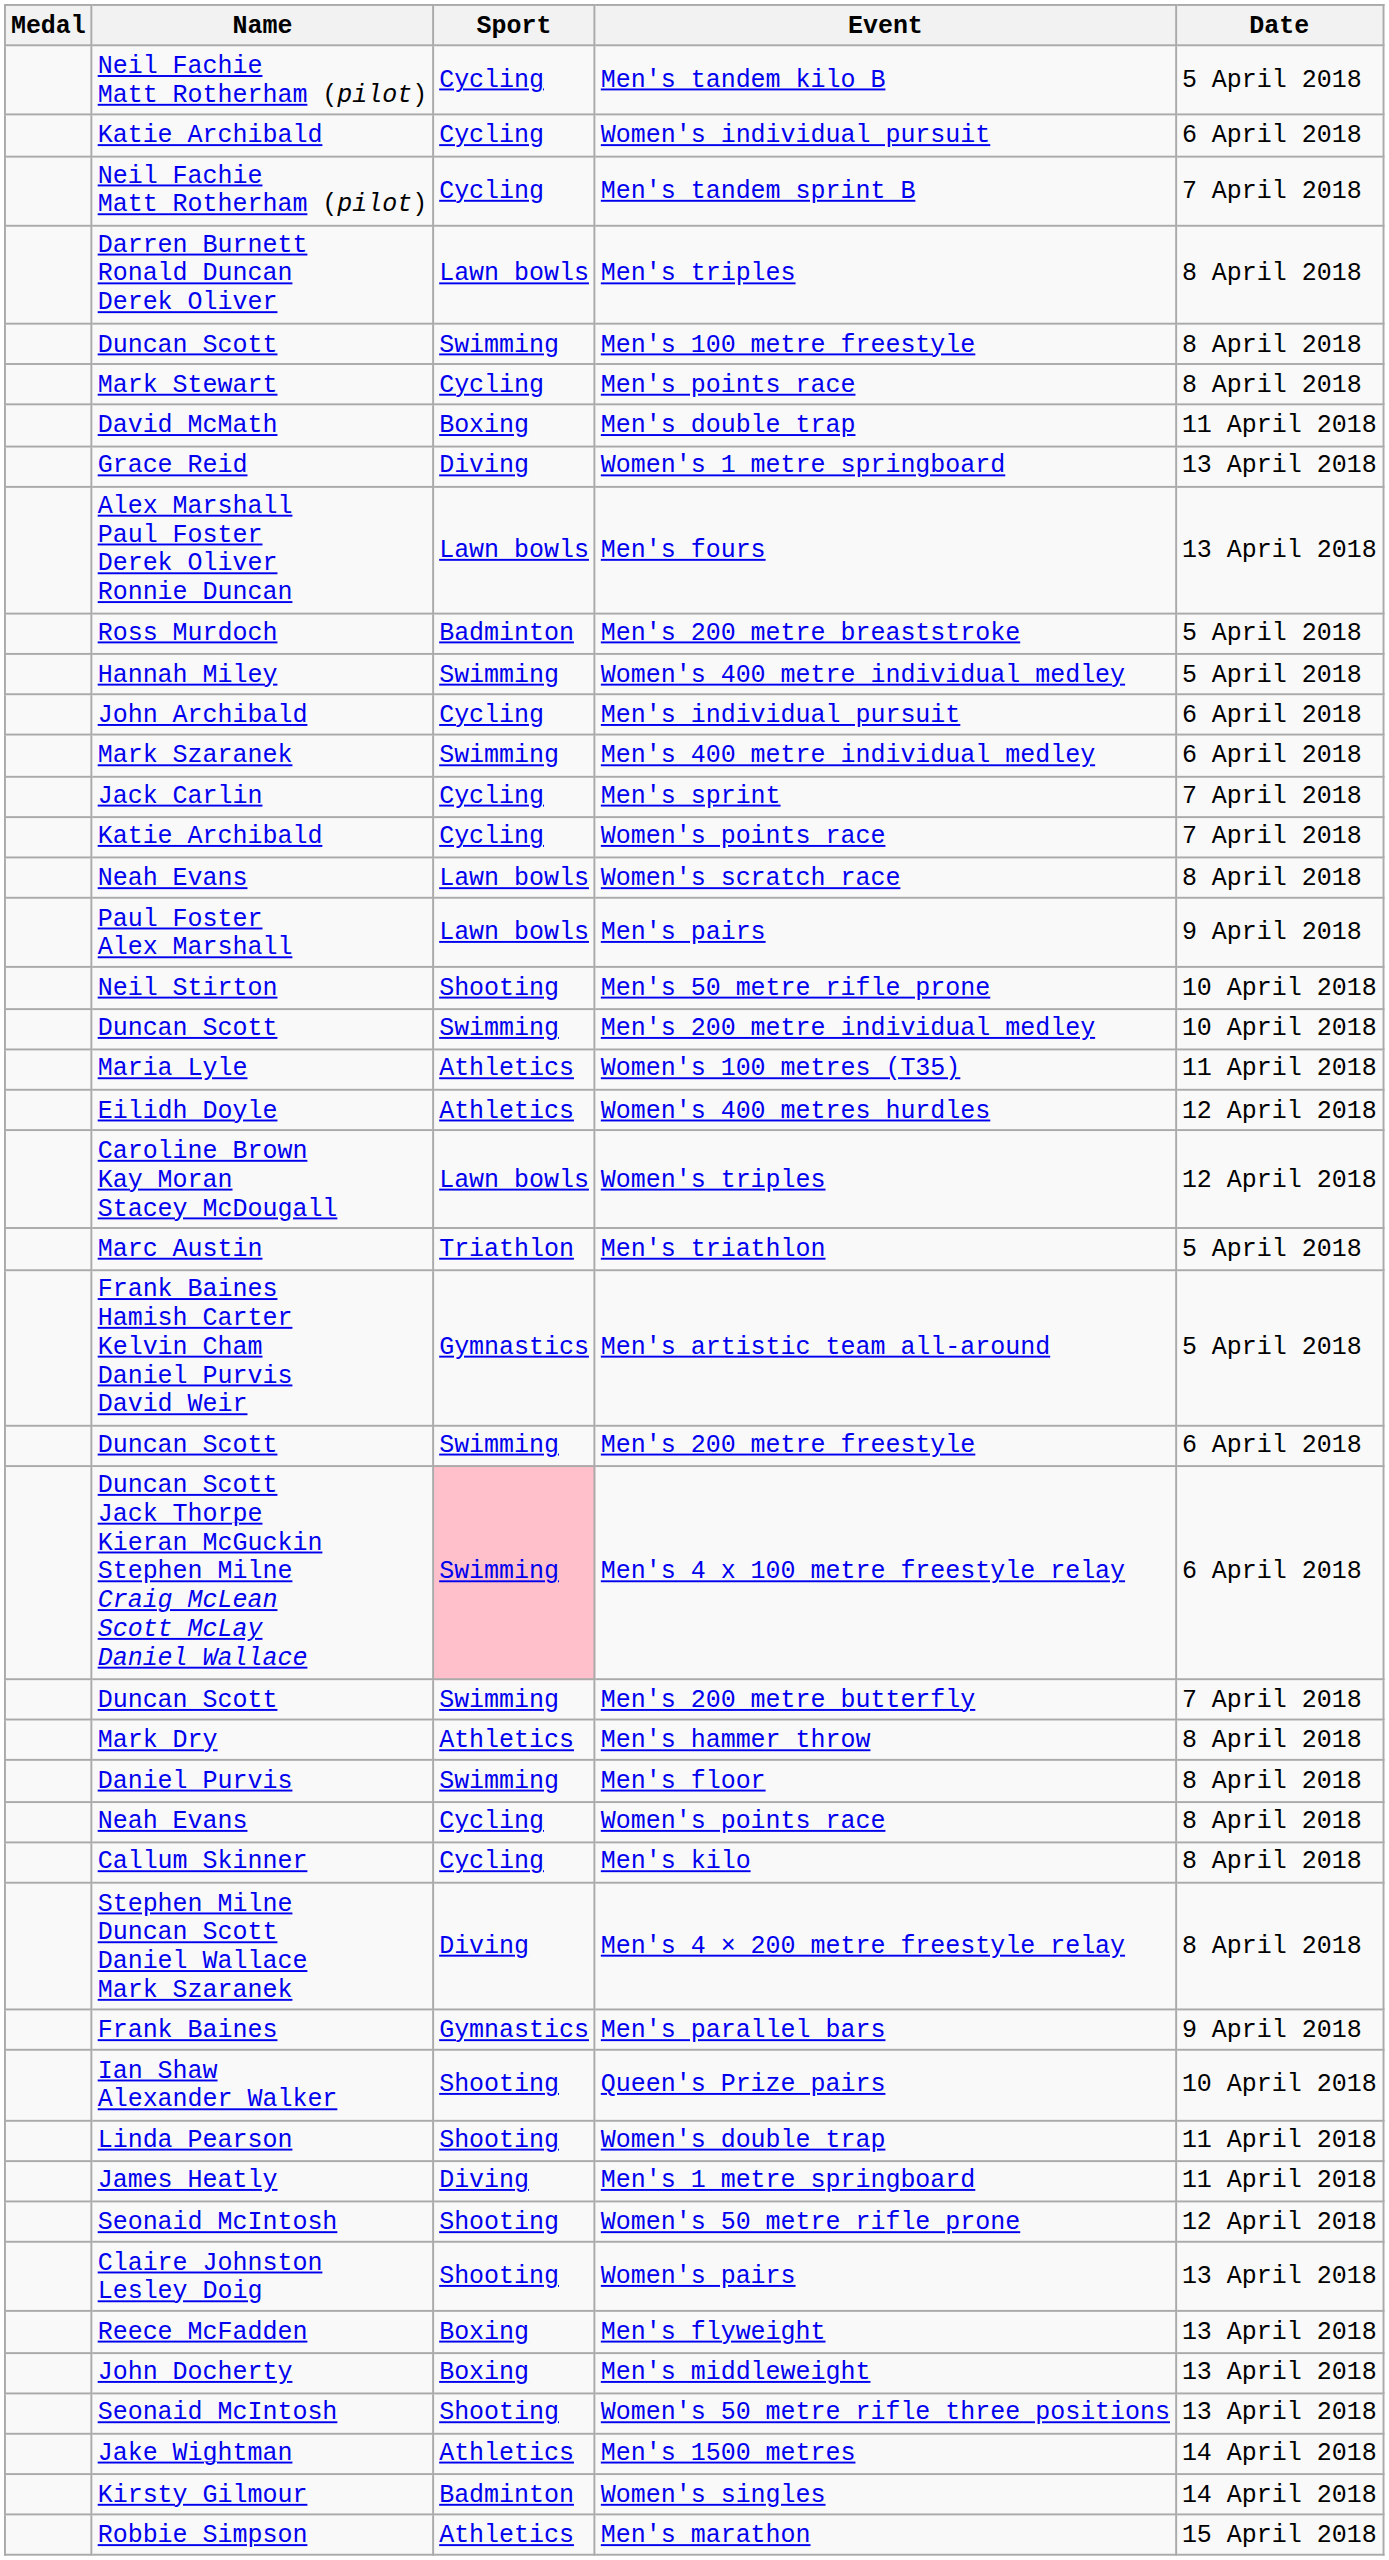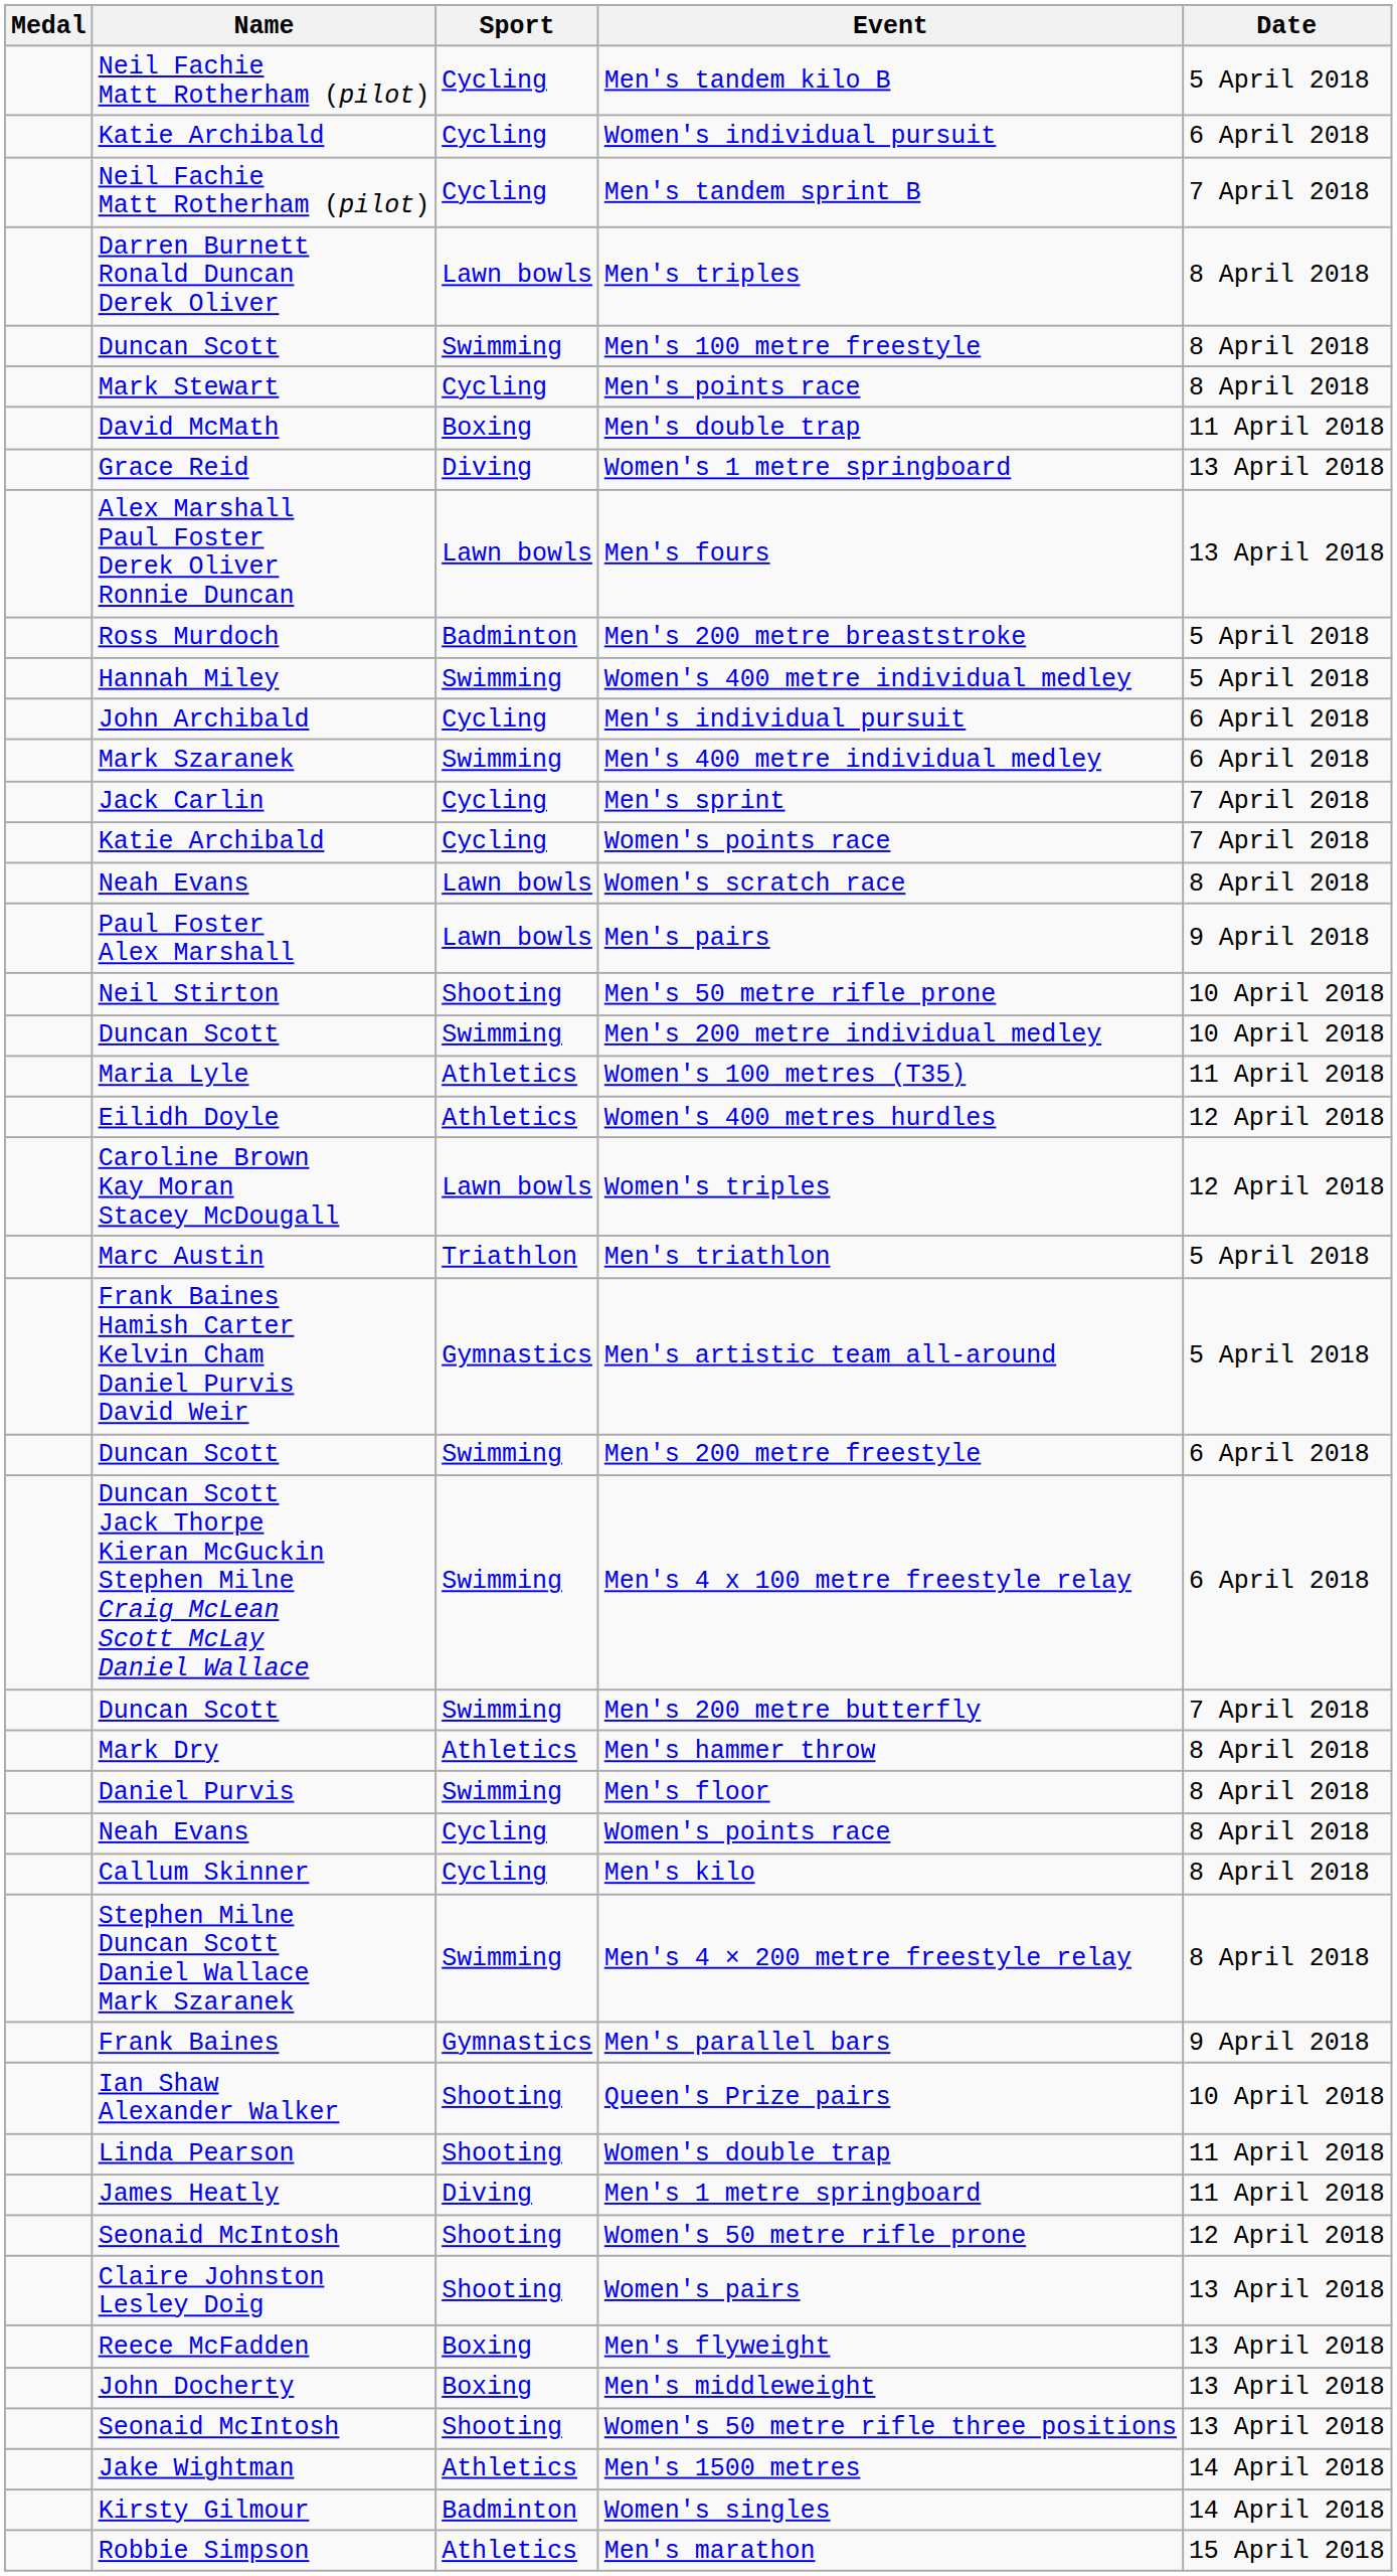 <table class="wikitable sortable">
 <tr>
 <th>Medal</th>
 <th>Name</th>
 <th>Sport</th>
 <th>Event</th>
 <th>Date</th>
 </tr>
 <tr>
 <td></td>
 <td><a href='#'>Neil Fachie</a><br><a href='#'>Matt Rotherham</a> (<em>pilot</em>)</td>
 <td><a href='#'>Cycling</a></td>
 <td><a href='#'>Men's tandem kilo B</a></td>
 <td>5 April 2018</td>
 </tr>
 <tr>
 <td></td>
 <td><a href='#'>Katie Archibald</a></td>
 <td><a href='#'>Cycling</a></td>
 <td><a href='#'>Women's individual pursuit</a></td>
 <td>6 April 2018</td>
 </tr>
 <tr>
 <td></td>
 <td><a href='#'>Neil Fachie</a><br><a href='#'>Matt Rotherham</a> (<em>pilot</em>)</td>
 <td><a href='#'>Cycling</a></td>
 <td><a href='#'>Men's tandem sprint B</a></td>
 <td>7 April 2018</td>
 </tr>
 <tr>
 <td></td>
 <td><a href='#'>Darren Burnett</a><br><a href='#'>Ronald Duncan</a><br><a href='#'>Derek Oliver</a></td>
 <td><a href='#'>Lawn bowls</a></td>
 <td><a href='#'>Men's triples</a></td>
 <td>8 April 2018</td>
 </tr>
 <tr>
 <td></td>
 <td><a href='#'>Duncan Scott</a></td>
 <td><a href='#'>Swimming</a></td>
 <td><a href='#'>Men's 100 metre freestyle</a></td>
 <td>8 April 2018</td>
 </tr>
 <tr>
 <td></td>
 <td><a href='#'>Mark Stewart</a></td>
 <td><a href='#'>Cycling</a></td>
 <td><a href='#'>Men's points race</a></td>
 <td>8 April 2018</td>
 </tr>
 <tr>
 <td></td>
 <td><a href='#'>David McMath</a></td>
 <td><a href='#'>Boxing</a></td>
 <td><a href='#'>Men's double trap</a></td>
 <td>11 April 2018</td>
 </tr>
 <tr>
 <td></td>
 <td><a href='#'>Grace Reid</a></td>
 <td><a href='#'>Diving</a></td>
 <td><a href='#'>Women's 1 metre springboard</a></td>
 <td>13 April 2018</td>
 </tr>
 <tr>
 <td></td>
 <td><a href='#'>Alex Marshall</a><br><a href='#'>Paul Foster</a><br><a href='#'>Derek Oliver</a><br><a href='#'>Ronnie Duncan</a></td>
 <td><a href='#'>Lawn bowls</a></td>
 <td><a href='#'>Men's fours</a></td>
 <td>13 April 2018</td>
 </tr>
 <tr>
 <td></td>
 <td><a href='#'>Ross Murdoch</a></td>
 <td><a href='#'>Badminton</a></td>
 <td><a href='#'>Men's 200 metre breaststroke</a></td>
 <td>5 April 2018</td>
 </tr>
 <tr>
 <td></td>
 <td><a href='#'>Hannah Miley</a></td>
 <td><a href='#'>Swimming</a></td>
 <td><a href='#'>Women's 400 metre individual medley</a></td>
 <td>5 April 2018</td>
 </tr>
 <tr>
 <td></td>
 <td><a href='#'>John Archibald</a></td>
 <td><a href='#'>Cycling</a></td>
 <td><a href='#'>Men's individual pursuit</a></td>
 <td>6 April 2018</td>
 </tr>
 <tr>
 <td></td>
 <td><a href='#'>Mark Szaranek</a></td>
 <td><a href='#'>Swimming</a></td>
 <td><a href='#'>Men's 400 metre individual medley</a></td>
 <td>6 April 2018</td>
 </tr>
 <tr>
 <td></td>
 <td><a href='#'>Jack Carlin</a></td>
 <td><a href='#'>Cycling</a></td>
 <td><a href='#'>Men's sprint</a></td>
 <td>7 April 2018</td>
 </tr>
 <tr>
 <td></td>
 <td><a href='#'>Katie Archibald</a></td>
 <td><a href='#'>Cycling</a></td>
 <td><a href='#'>Women's points race</a></td>
 <td>7 April 2018</td>
 </tr>
 <tr>
 <td></td>
 <td><a href='#'>Neah Evans</a></td>
 <td><a href='#'>Lawn bowls</a></td>
 <td><a href='#'>Women's scratch race</a></td>
 <td>8 April 2018</td>
 </tr>
 <tr>
 <td></td>
 <td><a href='#'>Paul Foster</a><br><a href='#'>Alex Marshall</a></td>
 <td><a href='#'>Lawn bowls</a></td>
 <td><a href='#'>Men's pairs</a></td>
 <td>9 April 2018</td>
 </tr>
 <tr>
 <td></td>
 <td><a href='#'>Neil Stirton</a></td>
 <td><a href='#'>Shooting</a></td>
 <td><a href='#'>Men's 50 metre rifle prone</a></td>
 <td>10 April 2018</td>
 </tr>
 <tr>
 <td></td>
 <td><a href='#'>Duncan Scott</a></td>
 <td><a href='#'>Swimming</a></td>
 <td><a href='#'>Men's 200 metre individual medley</a></td>
 <td>10 April 2018</td>
 </tr>
 <tr>
 <td></td>
 <td><a href='#'>Maria Lyle</a></td>
 <td><a href='#'>Athletics</a></td>
 <td><a href='#'>Women's 100 metres (T35)</a></td>
 <td>11 April 2018</td>
 </tr>
 <tr>
 <td></td>
 <td><a href='#'>Eilidh Doyle</a></td>
 <td><a href='#'>Athletics</a></td>
 <td><a href='#'>Women's 400 metres hurdles</a></td>
 <td>12 April 2018</td>
 </tr>
 <tr>
 <td></td>
 <td><a href='#'>Caroline Brown</a><br><a href='#'>Kay Moran</a><br><a href='#'>Stacey McDougall</a></td>
 <td><a href='#'>Lawn bowls</a></td>
 <td><a href='#'>Women's triples</a></td>
 <td>12 April 2018</td>
 </tr>
 <tr>
 <td></td>
 <td><a href='#'>Marc Austin</a></td>
 <td><a href='#'>Triathlon</a></td>
 <td><a href='#'>Men's triathlon</a></td>
 <td>5 April 2018</td>
 </tr>
 <tr>
 <td></td>
 <td><a href='#'>Frank Baines</a><br><a href='#'>Hamish Carter</a><br><a href='#'>Kelvin Cham</a><br><a href='#'>Daniel Purvis</a><br><a href='#'>David Weir</a></td>
 <td><a href='#'>Gymnastics</a></td>
 <td><a href='#'>Men's artistic team all-around</a></td>
 <td>5 April 2018</td>
 </tr>
 <tr>
 <td></td>
 <td><a href='#'>Duncan Scott</a></td>
 <td><a href='#'>Swimming</a></td>
 <td><a href='#'>Men's 200 metre freestyle</a></td>
 <td>6 April 2018</td>
 </tr>
 <tr>
 <td></td>
 <td><a href='#'>Duncan Scott</a><br><a href='#'>Jack Thorpe</a><br><a href='#'>Kieran McGuckin</a><br><a href='#'>Stephen Milne</a><br><em><a href='#'>Craig McLean</a></em><br><em><a href='#'>Scott McLay</a></em><br><em><a href='#'>Daniel Wallace</a></em></td>
-<td style="background: pink;"><a href='#'>Swimming</a></td>
+<td><a href='#'>Swimming</a></td>
 <td><a href='#'>Men's 4 x 100 metre freestyle relay</a></td>
 <td>6 April 2018</td>
 </tr>
 <tr>
 <td></td>
 <td><a href='#'>Duncan Scott</a></td>
 <td><a href='#'>Swimming</a></td>
 <td><a href='#'>Men's 200 metre butterfly</a></td>
 <td>7 April 2018</td>
 </tr>
 <tr>
 <td></td>
 <td><a href='#'>Mark Dry</a></td>
 <td><a href='#'>Athletics</a></td>
 <td><a href='#'>Men's hammer throw</a></td>
 <td>8 April 2018</td>
 </tr>
 <tr>
 <td></td>
 <td><a href='#'>Daniel Purvis</a></td>
 <td><a href='#'>Swimming</a></td>
 <td><a href='#'>Men's floor</a></td>
 <td>8 April 2018</td>
 </tr>
 <tr>
 <td></td>
 <td><a href='#'>Neah Evans</a></td>
 <td><a href='#'>Cycling</a></td>
 <td><a href='#'>Women's points race</a></td>
 <td>8 April 2018</td>
 </tr>
 <tr>
 <td></td>
 <td><a href='#'>Callum Skinner</a></td>
 <td><a href='#'>Cycling</a></td>
 <td><a href='#'>Men's kilo</a></td>
 <td>8 April 2018</td>
 </tr>
 <tr>
 <td></td>
 <td><a href='#'>Stephen Milne</a><br><a href='#'>Duncan Scott</a><br><a href='#'>Daniel Wallace</a><br><a href='#'>Mark Szaranek</a></td>
-<td><a href='#'>Diving</a></td>
+<td><a href='#'>Swimming</a></td>
 <td><a href='#'>Men's 4 × 200 metre freestyle relay</a></td>
 <td>8 April 2018</td>
 </tr>
 <tr>
 <td></td>
 <td><a href='#'>Frank Baines</a></td>
 <td><a href='#'>Gymnastics</a></td>
 <td><a href='#'>Men's parallel bars</a></td>
 <td>9 April 2018</td>
 </tr>
 <tr>
 <td></td>
 <td><a href='#'>Ian Shaw</a><br><a href='#'>Alexander Walker</a></td>
 <td><a href='#'>Shooting</a></td>
 <td><a href='#'>Queen's Prize pairs</a></td>
 <td>10 April 2018</td>
 </tr>
 <tr>
 <td></td>
 <td><a href='#'>Linda Pearson</a></td>
 <td><a href='#'>Shooting</a></td>
 <td><a href='#'>Women's double trap</a></td>
 <td>11 April 2018</td>
 </tr>
 <tr>
 <td></td>
 <td><a href='#'>James Heatly</a></td>
 <td><a href='#'>Diving</a></td>
 <td><a href='#'>Men's 1 metre springboard</a></td>
 <td>11 April 2018</td>
 </tr>
 <tr>
 <td></td>
 <td><a href='#'>Seonaid McIntosh</a></td>
 <td><a href='#'>Shooting</a></td>
 <td><a href='#'>Women's 50 metre rifle prone</a></td>
 <td>12 April 2018</td>
 </tr>
 <tr>
 <td></td>
 <td><a href='#'>Claire Johnston</a><br><a href='#'>Lesley Doig</a></td>
 <td><a href='#'>Shooting</a></td>
 <td><a href='#'>Women's pairs</a></td>
 <td>13 April 2018</td>
 </tr>
 <tr>
 <td></td>
 <td><a href='#'>Reece McFadden</a></td>
 <td><a href='#'>Boxing</a></td>
 <td><a href='#'>Men's flyweight</a></td>
 <td>13 April 2018</td>
 </tr>
 <tr>
 <td></td>
 <td><a href='#'>John Docherty</a></td>
 <td><a href='#'>Boxing</a></td>
 <td><a href='#'>Men's middleweight</a></td>
 <td>13 April 2018</td>
 </tr>
 <tr>
 <td></td>
 <td><a href='#'>Seonaid McIntosh</a></td>
 <td><a href='#'>Shooting</a></td>
 <td><a href='#'>Women's 50 metre rifle three positions</a></td>
 <td>13 April 2018</td>
 </tr>
 <tr>
 <td></td>
 <td><a href='#'>Jake Wightman</a></td>
 <td><a href='#'>Athletics</a></td>
 <td><a href='#'>Men's 1500 metres</a></td>
 <td>14 April 2018</td>
 </tr>
 <tr>
 <td></td>
 <td><a href='#'>Kirsty Gilmour</a></td>
 <td><a href='#'>Badminton</a></td>
 <td><a href='#'>Women's singles</a></td>
 <td>14 April 2018</td>
 </tr>
 <tr>
 <td></td>
 <td><a href='#'>Robbie Simpson</a></td>
 <td><a href='#'>Athletics</a></td>
 <td><a href='#'>Men's marathon</a></td>
 <td>15 April 2018</td>
 </tr>
 </table>
